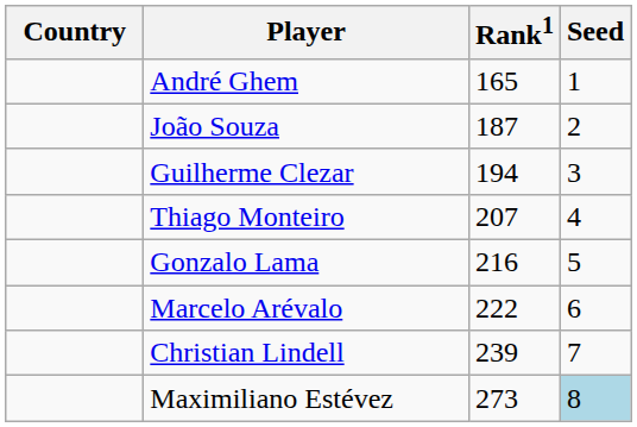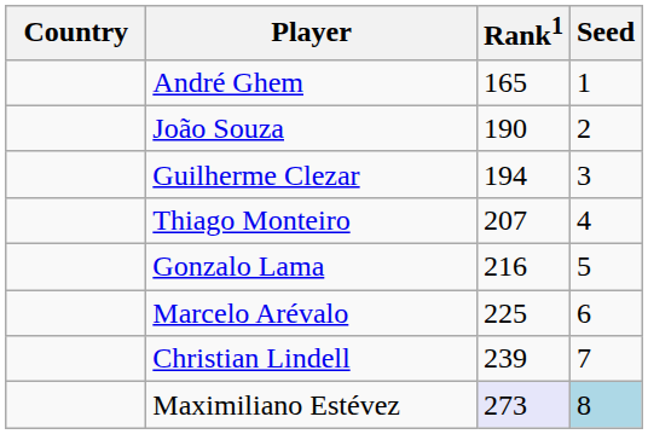 <table class="sortable wikitable">
 <tr>
 <th width="70">Country</th>
 <th width="175">Player</th>
 <th>Rank<sup>1</sup></th>
 <th>Seed</th>
 </tr>
 <tr>
 <td></td>
 <td><a href='#'>André Ghem</a></td>
 <td>165</td>
 <td>1</td>
 </tr>
 <tr>
 <td></td>
 <td><a href='#'>João Souza</a></td>
-<td>187</td>
+<td>190</td>
 <td>2</td>
 </tr>
 <tr>
 <td></td>
 <td><a href='#'>Guilherme Clezar</a></td>
 <td>194</td>
 <td>3</td>
 </tr>
 <tr>
 <td></td>
 <td><a href='#'>Thiago Monteiro</a></td>
 <td>207</td>
 <td>4</td>
 </tr>
 <tr>
 <td></td>
 <td><a href='#'>Gonzalo Lama</a></td>
 <td>216</td>
 <td>5</td>
 </tr>
 <tr>
 <td></td>
 <td><a href='#'>Marcelo Arévalo</a></td>
-<td>222</td>
+<td>225</td>
 <td>6</td>
 </tr>
 <tr>
 <td></td>
 <td><a href='#'>Christian Lindell</a></td>
 <td>239</td>
 <td>7</td>
 </tr>
 <tr>
 <td></td>
 <td>Maximiliano Estévez</td>
-<td>273</td>
+<td style="background: lavender;">273</td>
 <td style="background: lightblue;">8</td>
 </tr>
 </table>
